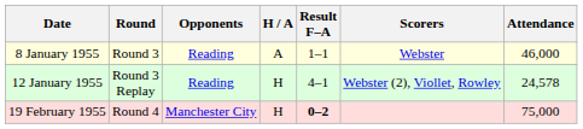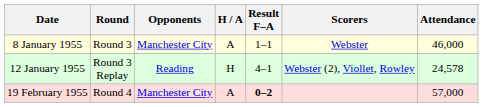 <table class="wikitable" style="text-align:center">
 <tr>
 <th>Date</th>
 <th>Round</th>
 <th>Opponents</th>
 <th>H / A</th>
 <th>Result<br>F–A</th>
 <th>Scorers</th>
 <th>Attendance</th>
 </tr>
 <tr bgcolor="#ffffdd">
 <td>8 January 1955</td>
 <td>Round 3</td>
-<td><a href='#'>Reading</a></td>
+<td><a href='#'>Manchester City</a></td>
 <td>A</td>
 <td>1–1</td>
 <td><a href='#'>Webster</a></td>
 <td>46,000</td>
 </tr>
 <tr bgcolor="#ddffdd">
 <td>12 January 1955</td>
 <td>Round 3<br>Replay</td>
 <td><a href='#'>Reading</a></td>
 <td>H</td>
 <td>4–1</td>
 <td><a href='#'>Webster</a> (2), <a href='#'>Viollet</a>, <a href='#'>Rowley</a></td>
 <td>24,578</td>
 </tr>
 <tr bgcolor="#ffdddd">
 <td>19 February 1955</td>
 <td>Round 4</td>
 <td><a href='#'>Manchester City</a></td>
-<td>H</td>
+<td>A</td>
 <td><strong>0–2</strong></td>
 <td></td>
-<td>75,000</td>
+<td>57,000</td>
 </tr>
 </table>
